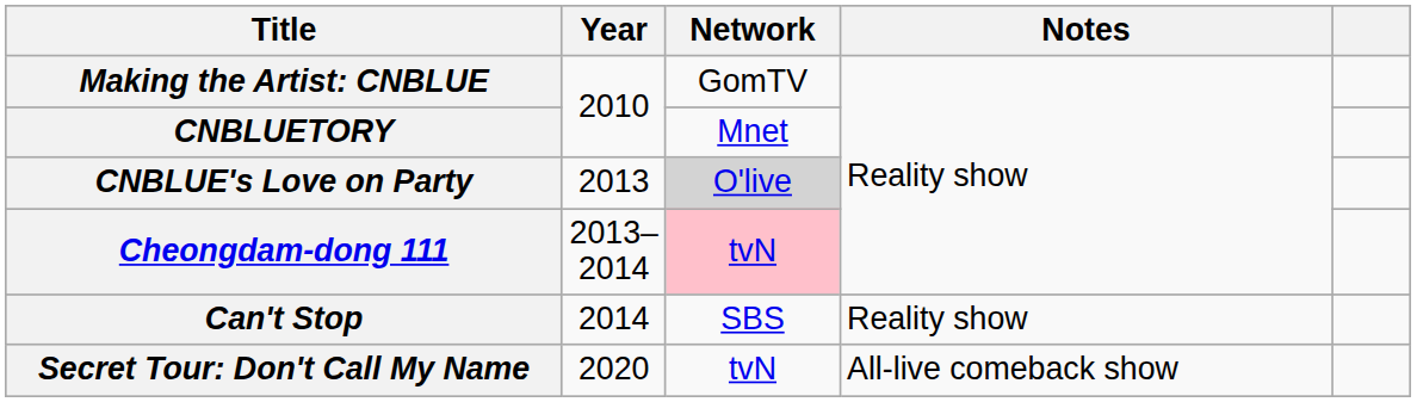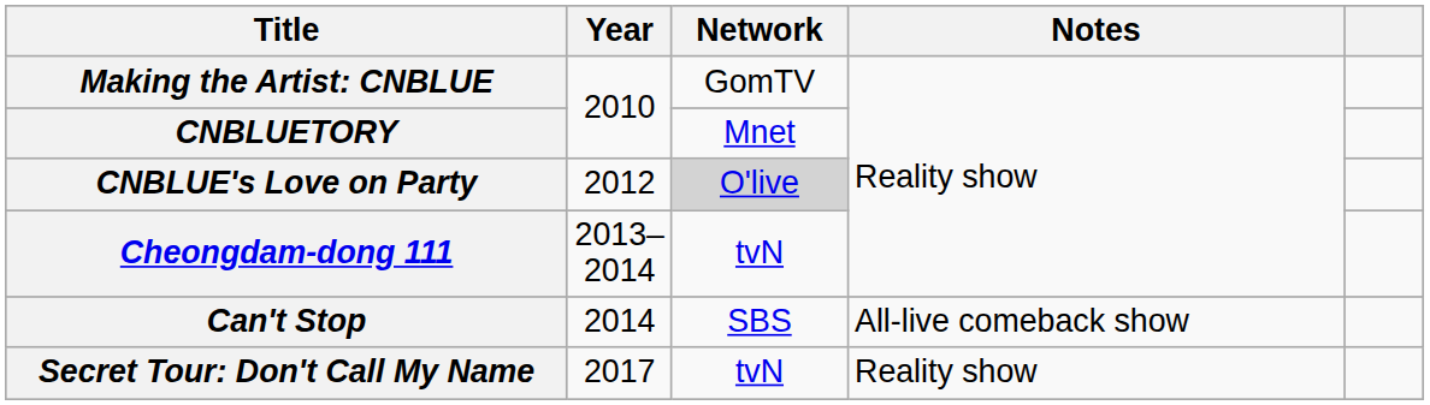 <table class="wikitable plainrowheaders sortable" style="text-align: center;">
 <tr>
 <th scope="col" style="width: 17em;">Title</th>
 <th scope="col" style="width: 2em;">Year</th>
 <th scope="col" style="width: 5em;">Network</th>
 <th scope="col" style="width: 15em;" class="unsortable">Notes</th>
 <th scope="col" style="width: 2em;" class="unsortable"></th>
 </tr>
 <tr>
 <th scope="row"><em>Making the Artist: CNBLUE</em></th>
 <td rowspan="2">2010</td>
 <td>GomTV</td>
 <td style="text-align:left;" rowspan="4">Reality show</td>
 <td></td>
 </tr>
 <tr>
 <th scope="row"><em>CNBLUETORY</em></th>
 <td><a href='#'>Mnet</a></td>
 <td></td>
 </tr>
 <tr>
 <th scope="row"><em>CNBLUE's Love on Party</em></th>
-<td>2013</td>
+<td>2012</td>
 <td style="background: lightgrey;"><a href='#'>O'live</a></td>
 <td></td>
 </tr>
 <tr>
 <th scope="row"><em><a href='#'>Cheongdam-dong 111</a></em></th>
 <td>2013–2014</td>
-<td style="background: pink;"><a href='#'>tvN</a></td>
+<td><a href='#'>tvN</a></td>
 <td></td>
 </tr>
 <tr>
 <th scope="row"><em>Can't Stop</em></th>
 <td>2014</td>
 <td><a href='#'>SBS</a></td>
-<td style="text-align:left;">Reality show</td>
+<td style="text-align:left;">All-live comeback show</td>
 <td></td>
 </tr>
 <tr>
 <th scope="row"><em>Secret Tour: Don't Call My Name</em></th>
-<td>2020</td>
+<td>2017</td>
 <td><a href='#'>tvN</a></td>
-<td style="text-align:left;">All-live comeback show</td>
+<td style="text-align:left;">Reality show</td>
 <td></td>
 </tr>
 </table>
